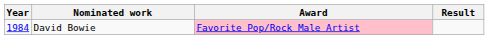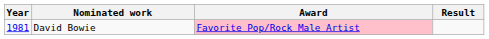 <table class="wikitable">
 <tr>
 <th>Year</th>
 <th style="width:220px;">Nominated work</th>
 <th style="width:325px;">Award</th>
 <th width="65">Result</th>
 </tr>
 <tr>
-<td><a href='#'>1984</a></td>
+<td><a href='#'>1981</a></td>
 <td>David Bowie</td>
 <td style="background: pink;"><a href='#'>Favorite Pop/Rock Male Artist</a></td>
 <td></td>
 </tr>
 </table>
